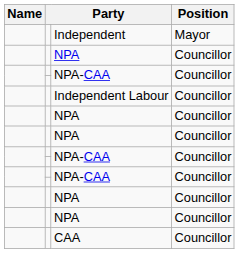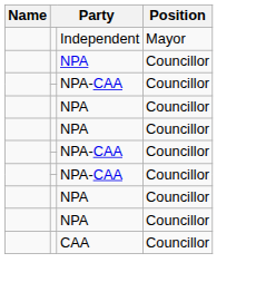 <table class="wikitable">
 <tr>
 <th>Name</th>
 <th colspan="2">Party</th>
 <th>Position</th>
 </tr>
 <tr>
 <td></td>
 <td></td>
 <td>Independent</td>
 <td>Mayor</td>
 </tr>
 <tr>
 <td></td>
 <td></td>
 <td><a href='#'>NPA</a></td>
 <td>Councillor</td>
 </tr>
 <tr>
 <td rowspan="2"></td>
 <td></td>
 <td rowspan="2">NPA-<a href='#'>CAA</a></td>
 <td rowspan="2">Councillor</td>
 </tr>
 <tr>
 <td></td>
-</tr>
-<tr>
-<td></td>
-<td></td>
-<td>Independent Labour</td>
-<td>Councillor</td>
 </tr>
 <tr>
 <td></td>
 <td></td>
 <td>NPA</td>
 <td>Councillor</td>
 </tr>
 <tr>
 <td></td>
 <td></td>
 <td>NPA</td>
 <td>Councillor</td>
 </tr>
 <tr>
 <td rowspan="2"></td>
 <td></td>
 <td rowspan="2">NPA-<a href='#'>CAA</a></td>
 <td rowspan="2">Councillor</td>
 </tr>
 <tr>
 <td></td>
 </tr>
 <tr>
 <td rowspan="2"></td>
 <td></td>
 <td rowspan="2">NPA-<a href='#'>CAA</a></td>
 <td rowspan="2">Councillor</td>
 </tr>
 <tr>
 <td></td>
 </tr>
 <tr>
 <td></td>
 <td></td>
 <td>NPA</td>
 <td>Councillor</td>
 </tr>
 <tr>
 <td></td>
 <td></td>
 <td>NPA</td>
 <td>Councillor</td>
 </tr>
 <tr>
 <td></td>
 <td></td>
 <td>CAA</td>
 <td>Councillor</td>
 </tr>
 </table>
